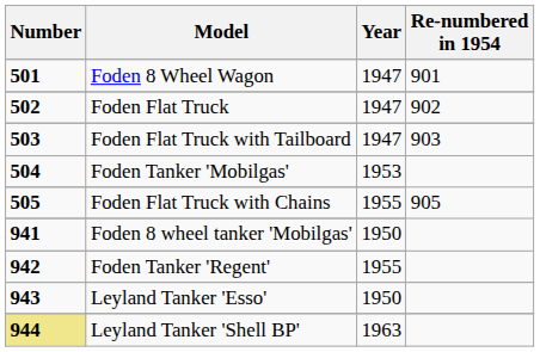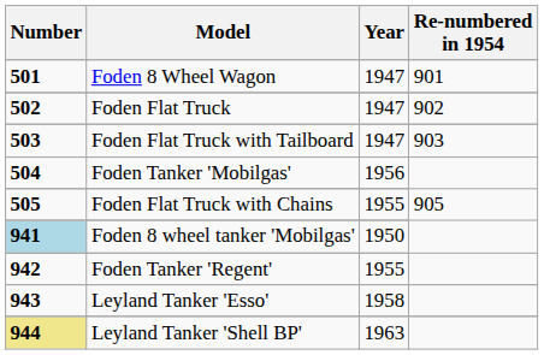 <table class="wikitable sortable">
 <tr>
 <th>Number</th>
 <th class="unsortable">Model</th>
 <th>Year</th>
 <th>Re-numbered<br>in 1954</th>
 </tr>
 <tr>
 </tr>
 <tr>
 <td><strong>501</strong></td>
 <td><a href='#'>Foden</a> 8 Wheel Wagon</td>
 <td>1947</td>
 <td>901</td>
 </tr>
 <tr>
 </tr>
 <tr>
 <td><strong>502</strong></td>
 <td>Foden Flat Truck</td>
 <td>1947</td>
 <td>902</td>
 </tr>
 <tr>
 </tr>
 <tr>
 <td><strong>503</strong></td>
 <td>Foden Flat Truck with Tailboard</td>
 <td>1947</td>
 <td>903</td>
 </tr>
 <tr>
 </tr>
 <tr>
 <td><strong>504</strong></td>
 <td>Foden Tanker 'Mobilgas'</td>
-<td>1953</td>
+<td>1956</td>
 </tr>
 <tr>
 </tr>
 <tr>
 <td><strong>505</strong></td>
 <td>Foden Flat Truck with Chains</td>
 <td>1955</td>
 <td>905</td>
 </tr>
 <tr>
 </tr>
 <tr>
-<td><strong>941</strong></td>
+<td style="background: lightblue;"><strong>941</strong></td>
 <td>Foden 8 wheel tanker 'Mobilgas'</td>
 <td>1950</td>
 </tr>
 <tr>
 </tr>
 <tr>
 <td><strong>942</strong></td>
 <td>Foden Tanker 'Regent'</td>
 <td>1955</td>
 <td></td>
 </tr>
 <tr>
 </tr>
 <tr>
 <td><strong>943</strong></td>
 <td>Leyland Tanker 'Esso'</td>
-<td>1950</td>
+<td>1958</td>
 <td></td>
 </tr>
 <tr>
 </tr>
 <tr>
 <td style="background: khaki;"><strong>944</strong></td>
 <td>Leyland Tanker 'Shell BP'</td>
 <td>1963</td>
 <td></td>
 </tr>
 </table>
